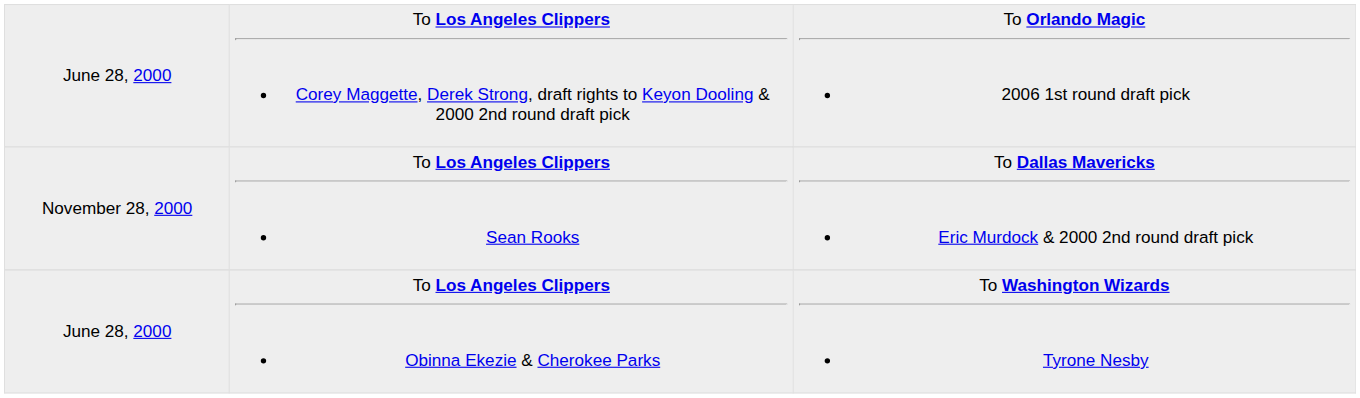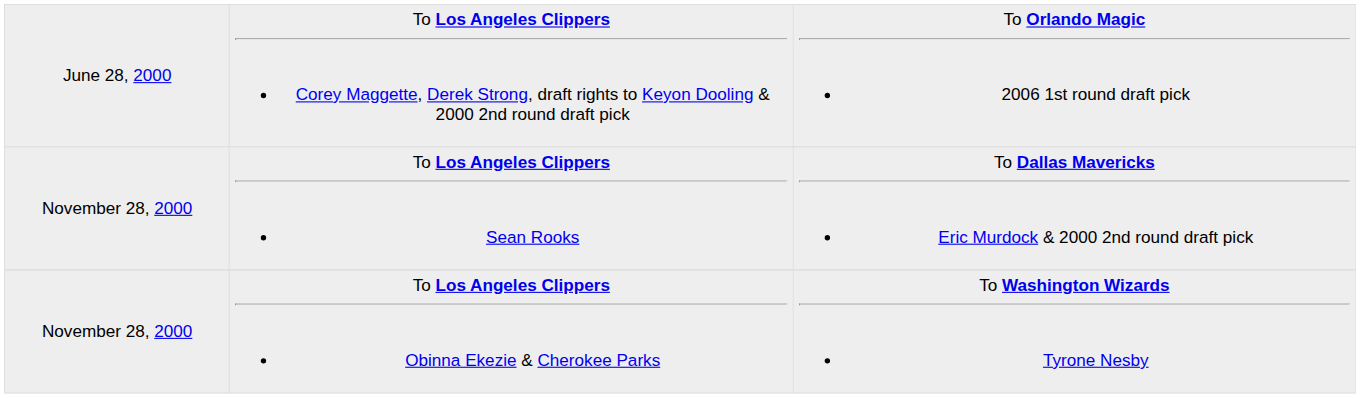 <table border=1 style="border-collapse:collapse; text-align: center; width: 100%" bordercolor="#DFDFDF"  cellpadding="5">
 <tr>
 </tr>
 <tr bgcolor="eeeeee">
 <td style="width:12%">June 28, <a href='#'>2000</a></td>
 <td style="width:30%" valign="top">To <strong><a href='#'>Los Angeles Clippers</a></strong><hr><br><ul><li><a href='#'>Corey Maggette</a>, <a href='#'>Derek Strong</a>, draft rights to <a href='#'>Keyon Dooling</a> & 2000 2nd round draft pick</li></ul></td>
 <td style="width:30%" valign="top">To <strong><a href='#'>Orlando Magic</a></strong><hr><br><ul><li>2006 1st round draft pick</li></ul></td>
 </tr>
 <tr>
 </tr>
 <tr bgcolor="eeeeee">
 <td style="width:12%">November 28, <a href='#'>2000</a></td>
 <td style="width:30%" valign="top">To <strong><a href='#'>Los Angeles Clippers</a></strong><hr><br><ul><li><a href='#'>Sean Rooks</a></li></ul></td>
 <td style="width:30%" valign="top">To <strong><a href='#'>Dallas Mavericks</a></strong><hr><br><ul><li><a href='#'>Eric Murdock</a> & 2000 2nd round draft pick</li></ul></td>
 </tr>
 <tr>
 </tr>
 <tr bgcolor="eeeeee">
-<td style="width:12%">June 28, <a href='#'>2000</a></td>
+<td style="width:12%">November 28, <a href='#'>2000</a></td>
 <td style="width:30%" valign="top">To <strong><a href='#'>Los Angeles Clippers</a></strong><hr><br><ul><li><a href='#'>Obinna Ekezie</a> & <a href='#'>Cherokee Parks</a></li></ul></td>
 <td style="width:30%" valign="top">To <strong><a href='#'>Washington Wizards</a></strong><hr><br><ul><li><a href='#'>Tyrone Nesby</a></li></ul></td>
 </tr>
 </table>
